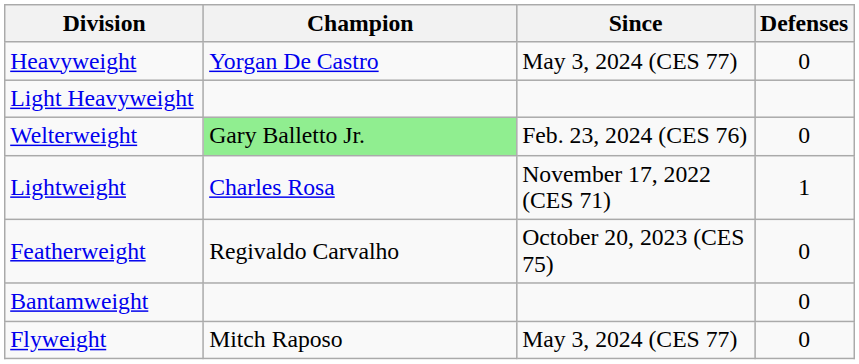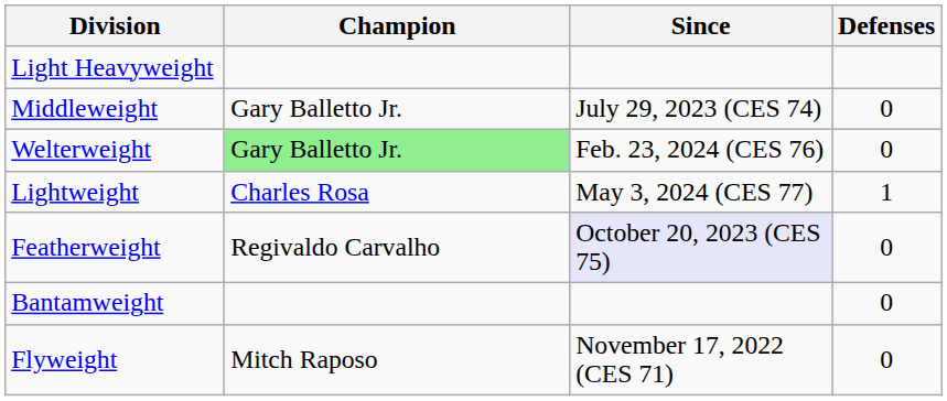 <table class="wikitable" width="65%">
 <tr>
 <th width="25%">Division</th>
 <th width="43%">Champion</th>
 <th width="80%">Since</th>
 <th width="55%">Defenses</th>
 </tr>
 <tr>
-<td><a href='#'>Heavyweight</a></td>
-<td> <a href='#'>Yorgan De Castro</a></td>
-<td>May 3, 2024 (CES 77)</td>
-<td style="text-align:center;">0</td>
-</tr>
-<tr>
 <td><a href='#'>Light Heavyweight</a></td>
 <td></td>
 <td></td>
 <td style="text-align:center;"></td>
+</tr>
+<tr>
+<td><a href='#'>Middleweight</a></td>
+<td> Gary Balletto Jr.</td>
+<td>July 29, 2023 (CES 74)</td>
+<td style="text-align:center;">0</td>
 </tr>
 <tr>
 <td><a href='#'>Welterweight</a></td>
 <td style="background: lightgreen;"> Gary Balletto Jr.</td>
 <td>Feb. 23, 2024 (CES 76)</td>
 <td style="text-align:center;">0</td>
 </tr>
 <tr>
 <td><a href='#'>Lightweight</a></td>
 <td> <a href='#'>Charles Rosa</a></td>
-<td>November 17, 2022 (CES 71)</td>
+<td>May 3, 2024 (CES 77)</td>
 <td style="text-align:center;">1</td>
 </tr>
 <tr>
 <td><a href='#'>Featherweight</a></td>
 <td> Regivaldo Carvalho</td>
-<td>October 20, 2023 (CES 75)</td>
+<td style="background: lavender;">October 20, 2023 (CES 75)</td>
 <td style="text-align:center;">0</td>
 </tr>
 <tr>
 <td><a href='#'>Bantamweight</a></td>
 <td></td>
 <td></td>
 <td style="text-align:center;">0</td>
 </tr>
 <tr>
 <td><a href='#'>Flyweight</a></td>
 <td> Mitch Raposo</td>
-<td>May 3, 2024 (CES 77)</td>
+<td>November 17, 2022 (CES 71)</td>
 <td style="text-align:center;">0</td>
 </tr>
 </table>
